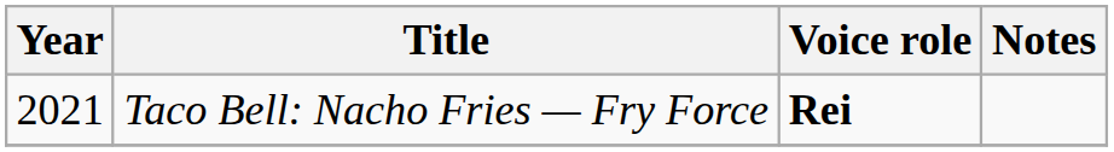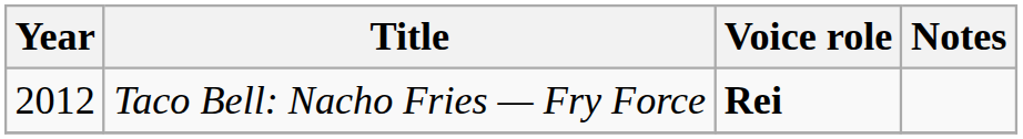 <table class="wikitable sortable">
 <tr>
 <th>Year</th>
 <th>Title</th>
 <th>Voice role</th>
 <th class="unsortable">Notes</th>
 </tr>
 <tr>
-<td>2021</td>
+<td>2012</td>
 <td><em>Taco Bell: Nacho Fries — Fry Force</em></td>
 <td><strong>Rei</strong></td>
 <td></td>
 </tr>
 <tr>
 </tr>
 </table>
